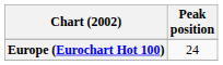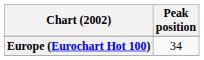 <table class="wikitable sortable plainrowheaders" style="text-align:center">
 <tr>
 <th>Chart (2002)</th>
 <th>Peak<br>position</th>
 </tr>
 <tr>
 </tr>
 <tr>
 </tr>
 <tr>
 <th scope="row">Europe (<a href='#'>Eurochart Hot 100</a>)</th>
-<td>24</td>
+<td>34</td>
 </tr>
 <tr>
 </tr>
 <tr>
 </tr>
 <tr>
 </tr>
 <tr>
 </tr>
 <tr>
 </tr>
 </table>
